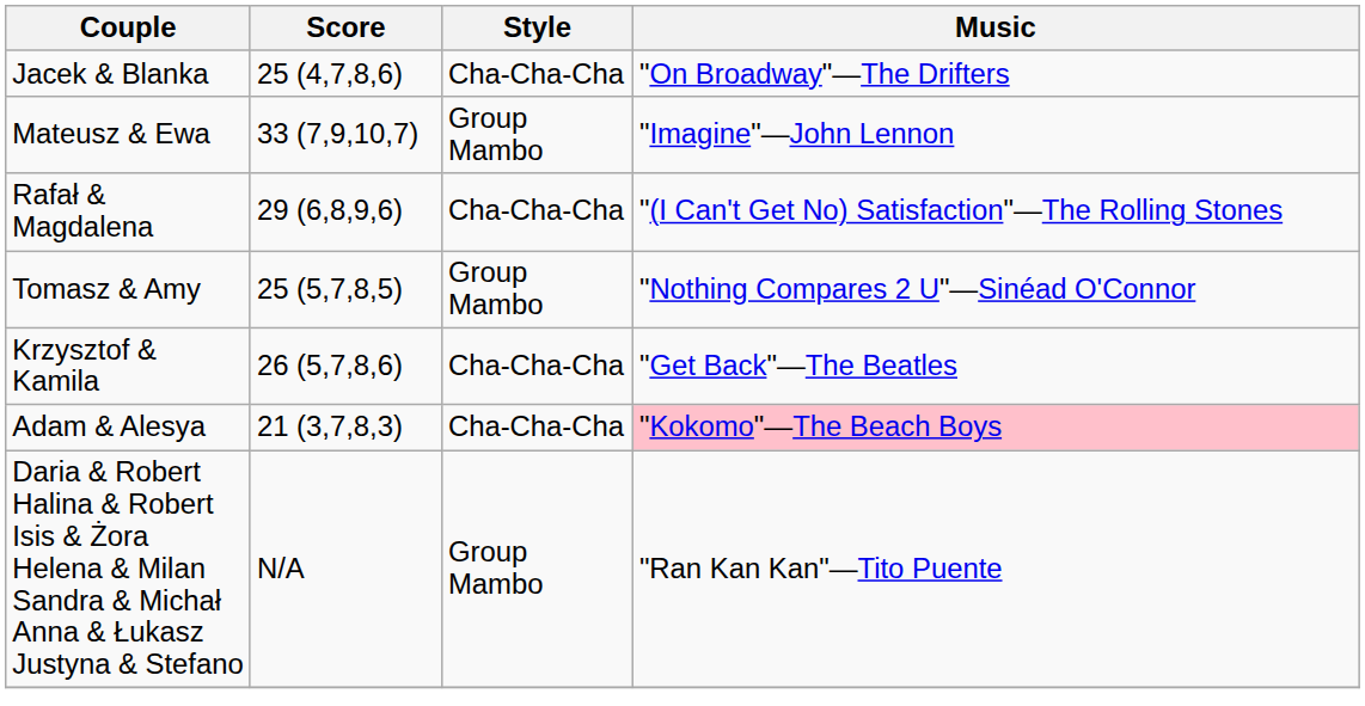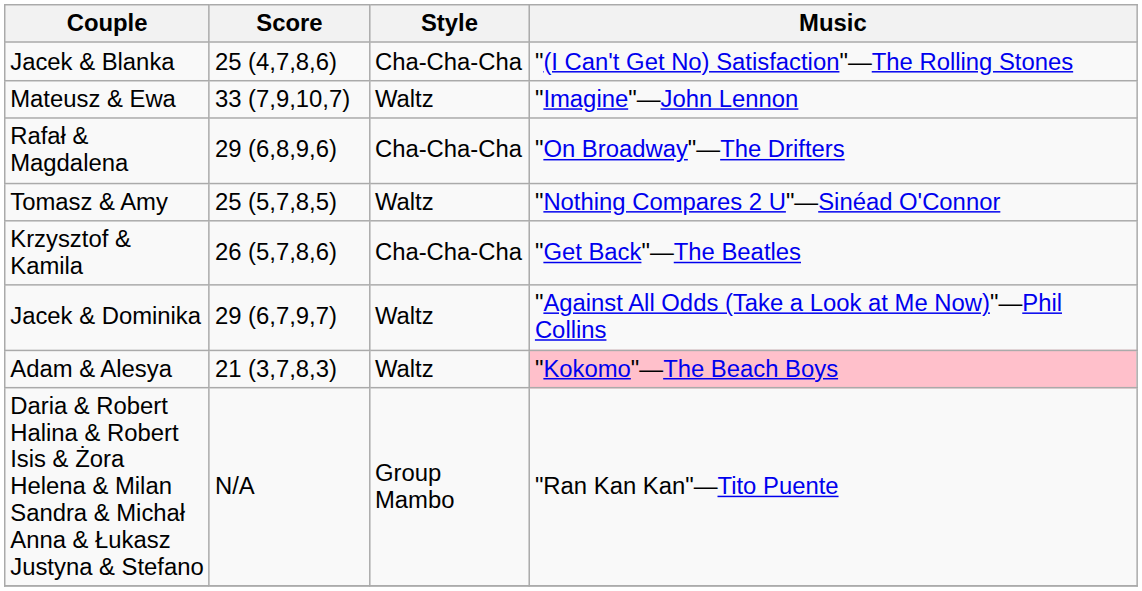 <table class="wikitable">
 <tr>
 <th width="130">Couple</th>
 <th width="100">Score</th>
 <th width="100">Style</th>
 <th width="400">Music</th>
 </tr>
 <tr>
 <td>Jacek & Blanka</td>
 <td>25 (4,7,8,6)</td>
 <td>Cha-Cha-Cha</td>
-<td>"<a href='#'>On Broadway</a>"—<a href='#'>The Drifters</a></td>
+<td>"<a href='#'>(I Can't Get No) Satisfaction</a>"—<a href='#'>The Rolling Stones</a></td>
 </tr>
 <tr>
 <td>Mateusz & Ewa</td>
 <td>33 (7,9,10,7)</td>
-<td>Group Mambo</td>
+<td>Waltz</td>
 <td>"<a href='#'>Imagine</a>"—<a href='#'>John Lennon</a></td>
 </tr>
 <tr>
 <td>Rafał & Magdalena</td>
 <td>29 (6,8,9,6)</td>
 <td>Cha-Cha-Cha</td>
-<td>"<a href='#'>(I Can't Get No) Satisfaction</a>"—<a href='#'>The Rolling Stones</a></td>
+<td>"<a href='#'>On Broadway</a>"—<a href='#'>The Drifters</a></td>
 </tr>
 <tr>
 <td>Tomasz & Amy</td>
 <td>25 (5,7,8,5)</td>
-<td>Group Mambo</td>
+<td>Waltz</td>
 <td>"<a href='#'>Nothing Compares 2 U</a>"—<a href='#'>Sinéad O'Connor</a></td>
 </tr>
 <tr>
 <td>Krzysztof & Kamila</td>
 <td>26 (5,7,8,6)</td>
 <td>Cha-Cha-Cha</td>
 <td>"<a href='#'>Get Back</a>"—<a href='#'>The Beatles</a></td>
 </tr>
 <tr>
+<td>Jacek & Dominika</td>
+<td>29 (6,7,9,7)</td>
+<td>Waltz</td>
+<td>"<a href='#'>Against All Odds (Take a Look at Me Now)</a>"—<a href='#'>Phil Collins</a></td>
+</tr>
+<tr>
 <td>Adam & Alesya</td>
 <td>21 (3,7,8,3)</td>
-<td>Cha-Cha-Cha</td>
+<td>Waltz</td>
 <td style="background: pink;">"<a href='#'>Kokomo</a>"—<a href='#'>The Beach Boys</a></td>
 </tr>
 <tr>
 <td>Daria & Robert<br>Halina & Robert<br>Isis & Żora<br>Helena & Milan<br>Sandra & Michał<br>Anna & Łukasz<br>Justyna & Stefano<br></td>
 <td>N/A</td>
 <td>Group Mambo</td>
 <td>"Ran Kan Kan"—<a href='#'>Tito Puente</a></td>
 </tr>
 <tr>
 </tr>
 </table>
